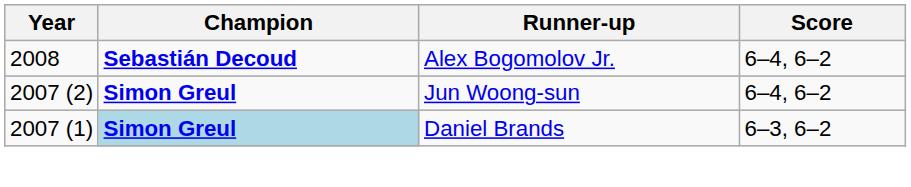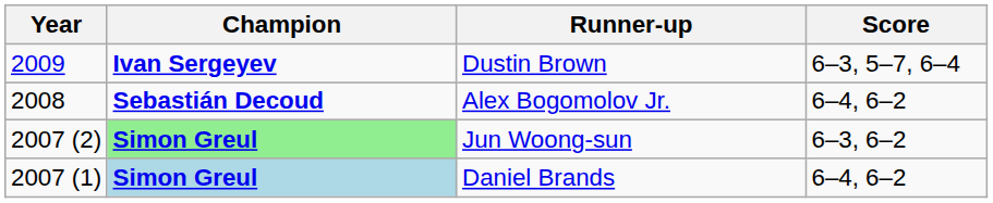 <table class="wikitable" style="font-size:90%">
 <tr>
 <th>Year</th>
 <th width="200">Champion</th>
 <th width="200">Runner-up</th>
 <th width="100">Score</th>
+</tr>
+<tr>
+<td><a href='#'>2009</a></td>
+<td> <strong><a href='#'>Ivan Sergeyev</a></strong></td>
+<td> <a href='#'>Dustin Brown</a></td>
+<td>6–3, 5–7, 6–4</td>
 </tr>
 <tr>
 <td>2008</td>
 <td> <strong><a href='#'>Sebastián Decoud</a></strong></td>
 <td> <a href='#'>Alex Bogomolov Jr.</a></td>
 <td>6–4, 6–2</td>
 </tr>
 <tr>
 <td>2007 (2)</td>
-<td> <strong><a href='#'>Simon Greul</a></strong></td>
+<td style="background: lightgreen;"> <strong><a href='#'>Simon Greul</a></strong></td>
 <td> <a href='#'>Jun Woong-sun</a></td>
-<td>6–4, 6–2</td>
+<td>6–3, 6–2</td>
 </tr>
 <tr>
 <td>2007 (1)</td>
 <td style="background: lightblue;"> <strong><a href='#'>Simon Greul</a></strong></td>
 <td> <a href='#'>Daniel Brands</a></td>
-<td>6–3, 6–2</td>
+<td>6–4, 6–2</td>
 </tr>
 </table>
